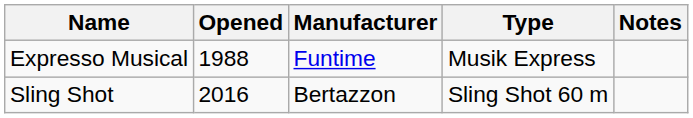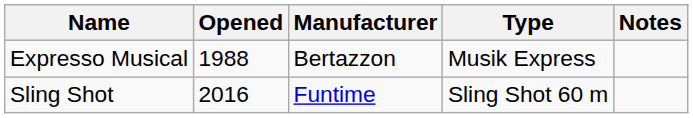 <table class="wikitable sortable">
 <tr>
 <th>Name</th>
 <th>Opened</th>
 <th>Manufacturer</th>
 <th>Type</th>
 <th>Notes</th>
 </tr>
 <tr>
 <td>Expresso Musical</td>
 <td>1988</td>
-<td><a href='#'>Funtime</a></td>
+<td>Bertazzon</td>
 <td>Musik Express</td>
 <td></td>
 </tr>
 <tr>
 <td>Sling Shot</td>
 <td>2016</td>
-<td>Bertazzon</td>
+<td><a href='#'>Funtime</a></td>
 <td>Sling Shot 60 m</td>
 <td></td>
 </tr>
 </table>
